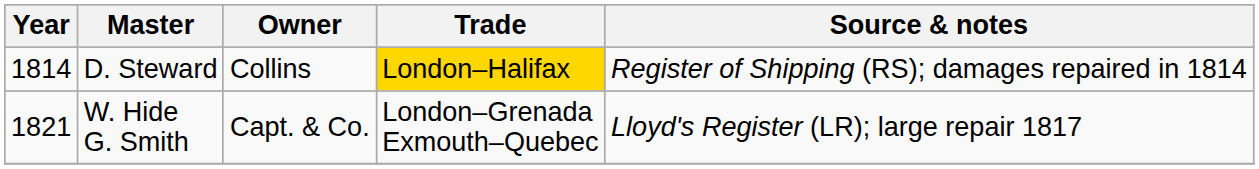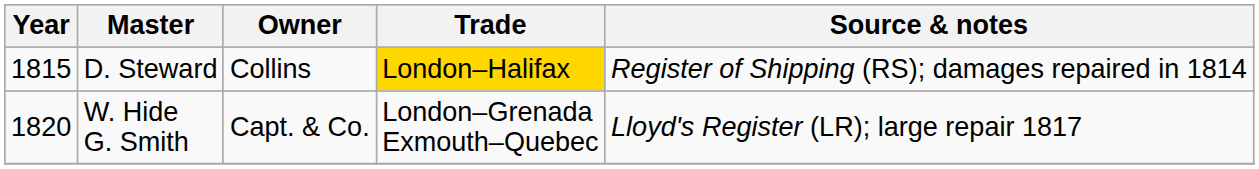 <table class="sortable wikitable">
 <tr>
 <th>Year</th>
 <th>Master</th>
 <th>Owner</th>
 <th>Trade</th>
 <th>Source & notes</th>
 </tr>
 <tr>
-<td>1814</td>
+<td>1815</td>
 <td>D. Steward</td>
 <td>Collins</td>
 <td style="background: gold;">London–Halifax</td>
 <td><em>Register of Shipping</em> (RS); damages repaired in 1814</td>
 </tr>
 <tr>
-<td>1821</td>
+<td>1820</td>
 <td>W. Hide<br>G. Smith</td>
 <td>Capt. & Co.</td>
 <td>London–Grenada<br>Exmouth–Quebec</td>
 <td><em>Lloyd's Register</em> (LR); large repair 1817</td>
 </tr>
 <tr>
 </tr>
 </table>
